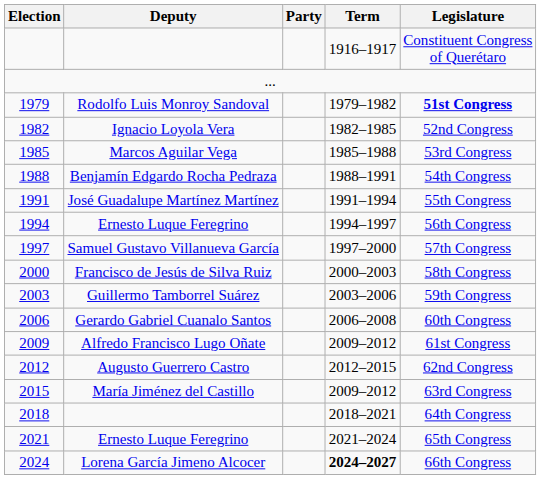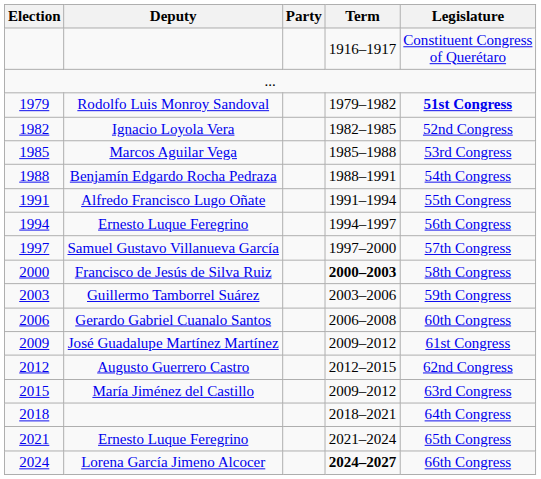 <table class="wikitable sortable" style="text-align: center">
 <tr>
 <th>Election</th>
 <th class="unsortable">Deputy</th>
 <th class="unsortable">Party</th>
 <th class="unsortable">Term</th>
 <th class="unsortable">Legislature</th>
 </tr>
 <tr>
 <td></td>
 <td></td>
 <td></td>
 <td>1916–1917</td>
 <td><a href='#'>Constituent Congress<br>of Querétaro</a></td>
 </tr>
 <tr>
 <td colspan=6> ...</td>
 </tr>
 <tr>
 <td><a href='#'>1979</a></td>
 <td><a href='#'>Rodolfo Luis Monroy Sandoval</a></td>
 <td></td>
 <td>1979–1982</td>
 <td><strong><a href='#'>51st Congress</a></strong></td>
 </tr>
 <tr>
 <td><a href='#'>1982</a></td>
 <td><a href='#'>Ignacio Loyola Vera</a></td>
 <td></td>
 <td>1982–1985</td>
 <td><a href='#'>52nd Congress</a></td>
 </tr>
 <tr>
 <td><a href='#'>1985</a></td>
 <td><a href='#'>Marcos Aguilar Vega</a></td>
 <td></td>
 <td>1985–1988</td>
 <td><a href='#'>53rd Congress</a></td>
 </tr>
 <tr>
 <td><a href='#'>1988</a></td>
 <td><a href='#'>Benjamín Edgardo Rocha Pedraza</a></td>
 <td></td>
 <td>1988–1991</td>
 <td><a href='#'>54th Congress</a></td>
 </tr>
 <tr>
 <td><a href='#'>1991</a></td>
-<td><a href='#'>José Guadalupe Martínez Martínez</a></td>
+<td><a href='#'>Alfredo Francisco Lugo Oñate</a></td>
 <td></td>
 <td>1991–1994</td>
 <td><a href='#'>55th Congress</a></td>
 </tr>
 <tr>
 <td><a href='#'>1994</a></td>
 <td><a href='#'>Ernesto Luque Feregrino</a></td>
 <td></td>
 <td>1994–1997</td>
 <td><a href='#'>56th Congress</a></td>
 </tr>
 <tr>
 <td><a href='#'>1997</a></td>
 <td><a href='#'>Samuel Gustavo Villanueva García</a></td>
 <td></td>
 <td>1997–2000</td>
 <td><a href='#'>57th Congress</a></td>
 </tr>
 <tr>
 <td><a href='#'>2000</a></td>
 <td><a href='#'>Francisco de Jesús de Silva Ruiz</a></td>
 <td></td>
-<td>2000–2003</td>
+<td><strong>2000–2003</strong></td>
 <td><a href='#'>58th Congress</a></td>
 </tr>
 <tr>
 <td><a href='#'>2003</a></td>
 <td><a href='#'>Guillermo Tamborrel Suárez</a></td>
 <td></td>
 <td>2003–2006</td>
 <td><a href='#'>59th Congress</a></td>
 </tr>
 <tr>
 <td><a href='#'>2006</a></td>
 <td><a href='#'>Gerardo Gabriel Cuanalo Santos</a></td>
 <td></td>
 <td>2006–2008</td>
 <td><a href='#'>60th Congress</a></td>
 </tr>
 <tr>
 <td><a href='#'>2009</a></td>
-<td><a href='#'>Alfredo Francisco Lugo Oñate</a></td>
+<td><a href='#'>José Guadalupe Martínez Martínez</a></td>
 <td></td>
 <td>2009–2012</td>
 <td><a href='#'>61st Congress</a></td>
 </tr>
 <tr>
 <td><a href='#'>2012</a></td>
 <td><a href='#'>Augusto Guerrero Castro</a></td>
 <td></td>
 <td>2012–2015</td>
 <td><a href='#'>62nd Congress</a></td>
 </tr>
 <tr>
 <td><a href='#'>2015</a></td>
 <td><a href='#'>María Jiménez del Castillo</a></td>
 <td></td>
 <td>2009–2012</td>
 <td><a href='#'>63rd Congress</a></td>
 </tr>
 <tr>
 <td><a href='#'>2018</a></td>
 <td></td>
 <td></td>
 <td>2018–2021</td>
 <td><a href='#'>64th Congress</a></td>
 </tr>
 <tr>
 <td><a href='#'>2021</a></td>
 <td><a href='#'>Ernesto Luque Feregrino</a></td>
 <td></td>
 <td>2021–2024</td>
 <td><a href='#'>65th Congress</a></td>
 </tr>
 <tr>
 <td><a href='#'>2024</a></td>
 <td><a href='#'>Lorena García Jimeno Alcocer</a></td>
 <td></td>
 <td><strong>2024–2027</strong></td>
 <td><a href='#'>66th Congress</a></td>
 </tr>
 </table>
